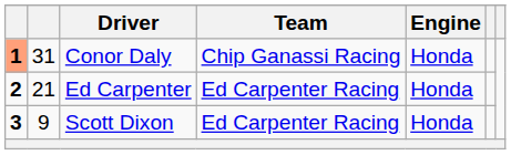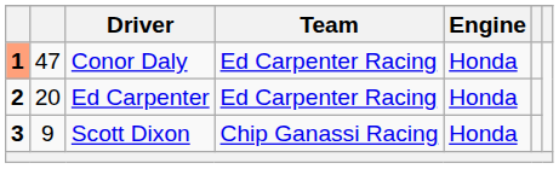 <table class="wikitable" style="font-size:95%;">
 <tr>
 </tr>
 <tr>
 <th></th>
 <th></th>
 <th>Driver</th>
 <th>Team</th>
 <th>Engine</th>
 <th></th>
 <th></th>
 </tr>
 <tr>
 <td style="background: lightsalmon; text-align:center;"><strong>1</strong></td>
-<td style="text-align:center;">31</td>
+<td style="text-align:center;">47</td>
 <td> <a href='#'>Conor Daly</a></td>
-<td><a href='#'>Chip Ganassi Racing</a></td>
+<td><a href='#'>Ed Carpenter Racing</a></td>
 <td><a href='#'>Honda</a></td>
 <td></td>
 </tr>
 <tr>
 <td style="text-align:center;"><strong>2</strong></td>
-<td style="text-align:center;">21</td>
+<td style="text-align:center;">20</td>
 <td> <a href='#'>Ed Carpenter</a></td>
 <td><a href='#'>Ed Carpenter Racing</a></td>
 <td><a href='#'>Honda</a></td>
 <td></td>
 </tr>
 <tr>
 <td style="text-align:center;"><strong>3</strong></td>
 <td style="text-align:center;">9</td>
 <td> <a href='#'>Scott Dixon</a></td>
-<td><a href='#'>Ed Carpenter Racing</a></td>
+<td><a href='#'>Chip Ganassi Racing</a></td>
 <td><a href='#'>Honda</a></td>
 <td></td>
 </tr>
 <tr>
 <th colspan=7></th>
 </tr>
 </table>
